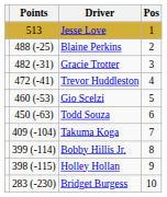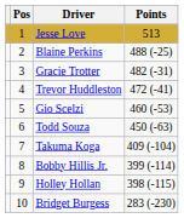 <table class="wikitable" style="font-size: 95%;">
 <tr>
 <th></th>
+<th>Pos</th>
+<th>Driver</th>
 <th>Points</th>
-<th>Driver</th>
-<th>Pos</th>
 </tr>
 <tr style="background:#D4AF37;">
 <td align="left"></td>
+<td style="text-align:center;">1</td>
+<td><a href='#'>Jesse Love</a></td>
 <td style="text-align:center;">513</td>
-<td><a href='#'>Jesse Love</a></td>
-<td style="text-align:center;">1</td>
 </tr>
 <tr>
 <td align="left"></td>
+<td style="text-align:center;">2</td>
+<td><a href='#'>Blaine Perkins</a></td>
 <td style="text-align:center;">488 (-25)</td>
-<td><a href='#'>Blaine Perkins</a></td>
-<td style="text-align:center;">2</td>
 </tr>
 <tr>
 <td align="left"></td>
+<td style="text-align:center;">3</td>
+<td><a href='#'>Gracie Trotter</a></td>
 <td style="text-align:center;">482 (-31)</td>
-<td><a href='#'>Gracie Trotter</a></td>
-<td style="text-align:center;">3</td>
 </tr>
 <tr>
 <td align="left"></td>
+<td style="text-align:center;">4</td>
+<td><a href='#'>Trevor Huddleston</a></td>
 <td style="text-align:center;">472 (-41)</td>
-<td><a href='#'>Trevor Huddleston</a></td>
-<td style="text-align:center;">4</td>
 </tr>
 <tr>
 <td align="left"></td>
+<td style="text-align:center;">5</td>
+<td><a href='#'>Gio Scelzi</a></td>
 <td style="text-align:center;">460 (-53)</td>
-<td><a href='#'>Gio Scelzi</a></td>
-<td style="text-align:center;">5</td>
 </tr>
 <tr>
 <td align="left"></td>
+<td style="text-align:center;">6</td>
+<td><a href='#'>Todd Souza</a></td>
 <td style="text-align:center;">450 (-63)</td>
-<td><a href='#'>Todd Souza</a></td>
-<td style="text-align:center;">6</td>
 </tr>
 <tr>
 <td align="left"></td>
+<td style="text-align:center;">7</td>
+<td><a href='#'>Takuma Koga</a></td>
 <td style="text-align:center;">409 (-104)</td>
-<td><a href='#'>Takuma Koga</a></td>
-<td style="text-align:center;">7</td>
 </tr>
 <tr>
 <td align="left"></td>
+<td style="text-align:center;">8</td>
+<td><a href='#'>Bobby Hillis Jr.</a></td>
 <td style="text-align:center;">399 (-114)</td>
-<td><a href='#'>Bobby Hillis Jr.</a></td>
-<td style="text-align:center;">8</td>
 </tr>
 <tr>
 <td align="left"></td>
+<td style="text-align:center;">9</td>
+<td><a href='#'>Holley Hollan</a></td>
 <td style="text-align:center;">398 (-115)</td>
-<td><a href='#'>Holley Hollan</a></td>
-<td style="text-align:center;">9</td>
 </tr>
 <tr>
 <td align="left"></td>
+<td style="text-align:center;">10</td>
+<td><a href='#'>Bridget Burgess</a></td>
 <td style="text-align:center;">283 (-230)</td>
-<td><a href='#'>Bridget Burgess</a></td>
-<td style="text-align:center;">10</td>
 </tr>
 </table>
